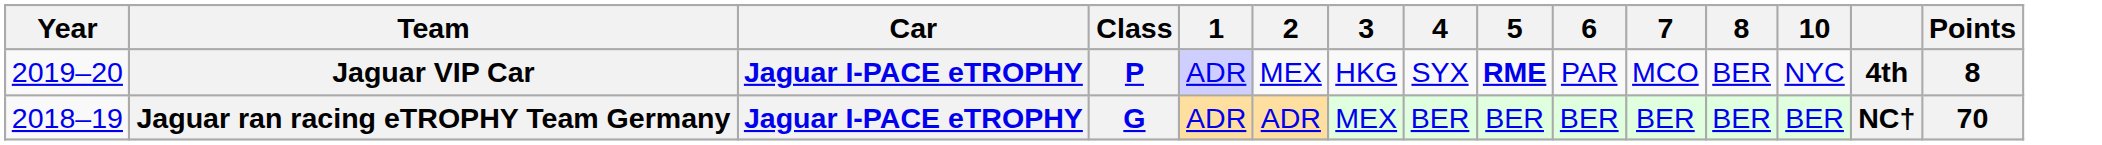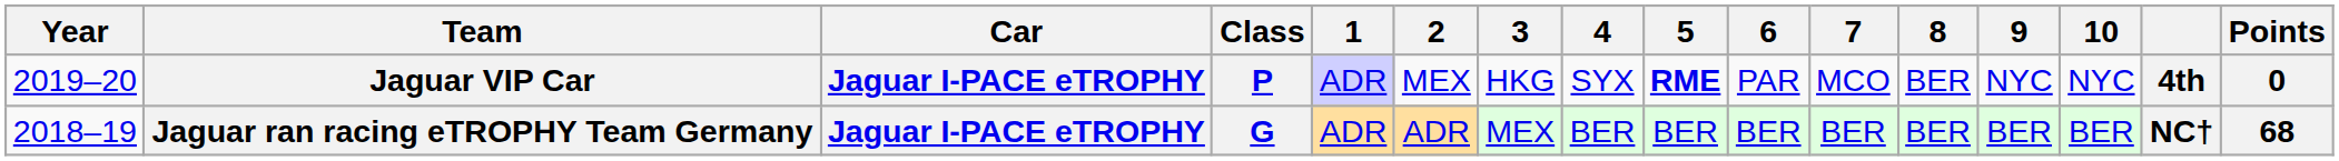 <table class="wikitable" style="font-size: 85%; text-align:center;">
 <tr valign="top">
 <th valign=middle>Year</th>
 <th valign=middle>Team</th>
 <th valign=middle>Car</th>
 <th valign=middle>Class</th>
 <th style="width:26px;">1</th>
 <th style="width:26px;">2</th>
 <th style="width:26px;">3</th>
 <th style="width:26px;">4</th>
 <th style="width:26px;">5</th>
 <th style="width:26px;">6</th>
 <th style="width:26px;">7</th>
 <th style="width:26px;">8</th>
+<th style="width:26px;">9</th>
 <th style="width:26px;">10</th>
 <th></th>
 <th valign="middle">Points</th>
 </tr>
 <tr>
 <td nowrap><a href='#'>2019–20</a></td>
 <th nowrap>Jaguar VIP Car</th>
 <th nowrap><a href='#'>Jaguar I-PACE eTROPHY</a></th>
 <th nowrap><a href='#'><strong><span>P</span></strong></a></th>
 <td style="background:#cfcfff;"><a href='#'>ADR</a><br></td>
 <td><a href='#'>MEX</a></td>
 <td><a href='#'>HKG</a></td>
 <td><a href='#'>SYX</a></td>
 <td><strong><a href='#'>RME</a></strong></td>
 <td><a href='#'>PAR</a></td>
 <td><a href='#'>MCO</a></td>
 <td><a href='#'>BER</a></td>
 <td><a href='#'>NYC</a></td>
+<td><a href='#'>NYC</a></td>
 <th>4th</th>
-<th>8</th>
+<th>0</th>
 </tr>
 <tr>
 <td nowrap><a href='#'>2018–19</a></td>
 <th nowrap>Jaguar ran racing eTROPHY Team Germany</th>
 <th nowrap><a href='#'>Jaguar I-PACE eTROPHY</a></th>
 <th nowrap><a href='#'><strong><span>G</span></strong></a></th>
 <td style="background:#FFDF9F;"><a href='#'>ADR</a><br></td>
 <td style="background:#FFDF9F;"><a href='#'>ADR</a><br></td>
 <td style="background:#dfffdf;"><a href='#'>MEX</a><br></td>
 <td style="background:#dfffdf;"><a href='#'>BER</a><br></td>
 <td style="background:#dfffdf;"><a href='#'>BER</a><br></td>
 <td style="background:#dfffdf;"><a href='#'>BER</a><br></td>
 <td style="background:#dfffdf;"><a href='#'>BER</a><br></td>
 <td style="background:#dfffdf;"><a href='#'>BER</a><br></td>
 <td style="background:#dfffdf;"><a href='#'>BER</a><br></td>
+<td style="background:#dfffdf;"><a href='#'>BER</a><br></td>
 <th>NC†</th>
-<th>70</th>
+<th>68</th>
 </tr>
 </table>
